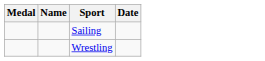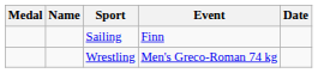 <table class="wikitable sortable" style="font-size:90%">
 <tr>
 <th>Medal</th>
 <th>Name</th>
 <th>Sport</th>
+<th>Event</th>
 <th>Date</th>
 </tr>
 <tr>
 <td></td>
 <td></td>
 <td><a href='#'>Sailing</a></td>
+<td><a href='#'>Finn</a></td>
 <td></td>
 </tr>
 <tr>
 <td></td>
 <td></td>
 <td><a href='#'>Wrestling</a></td>
+<td><a href='#'>Men's Greco-Roman 74 kg</a></td>
 <td></td>
 </tr>
 </table>
